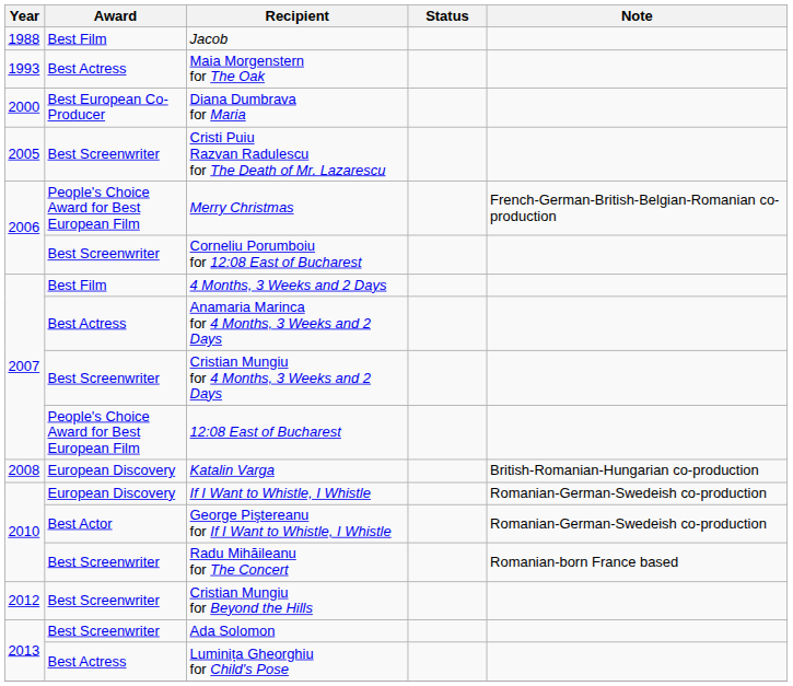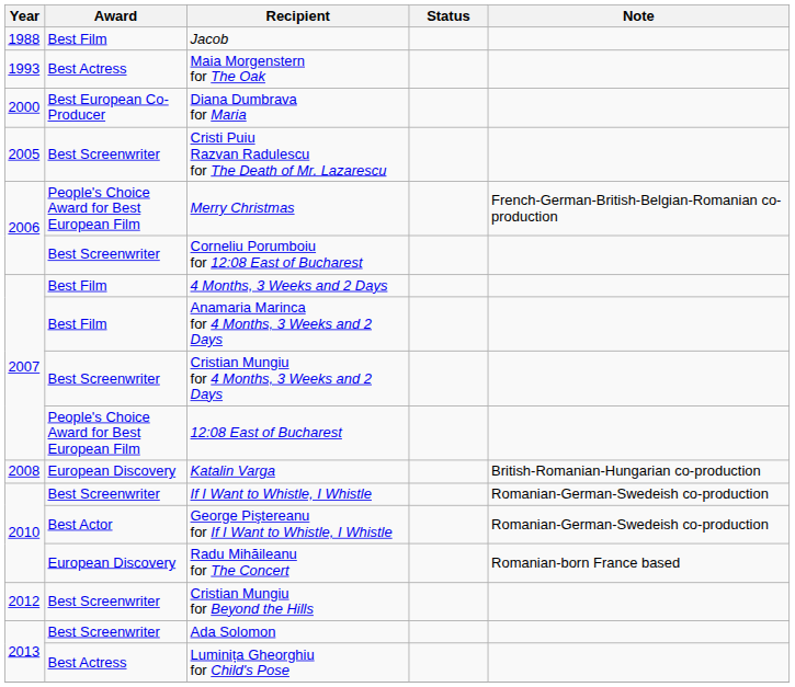 <table class="wikitable" width="100%" cellpadding="5">
 <tr>
 <th width="5%">Year</th>
 <th width="18%">Award</th>
 <th width="28%">Recipient</th>
 <th width="10%">Status</th>
 <th width="38%">Note</th>
 </tr>
 <tr>
 <td><a href='#'>1988</a></td>
 <td><a href='#'>Best Film</a></td>
 <td><em>Jacob</em></td>
 <td></td>
 <td></td>
 </tr>
 <tr>
 <td><a href='#'>1993</a></td>
 <td><a href='#'>Best Actress</a></td>
 <td><a href='#'>Maia Morgenstern</a> <br> for <em><a href='#'>The Oak</a></em></td>
 <td></td>
 <td></td>
 </tr>
 <tr>
 <td><a href='#'>2000</a></td>
 <td><a href='#'>Best European Co-Producer</a></td>
 <td><a href='#'>Diana Dumbrava</a> <br> for <em><a href='#'>Maria</a></em></td>
 <td></td>
 <td></td>
 </tr>
 <tr>
 <td><a href='#'>2005</a></td>
 <td><a href='#'>Best Screenwriter</a></td>
 <td><a href='#'>Cristi Puiu</a><br> <a href='#'>Razvan Radulescu</a>  <br> for <em><a href='#'>The Death of Mr. Lazarescu</a></em></td>
 <td></td>
 <td></td>
 </tr>
 <tr>
 <td rowspan="2"><a href='#'>2006</a></td>
 <td><a href='#'>People's Choice Award for Best European Film</a></td>
 <td><em><a href='#'>Merry Christmas</a></em></td>
 <td></td>
 <td>French-German-British-Belgian-Romanian co-production</td>
 </tr>
 <tr>
 <td><a href='#'>Best Screenwriter</a></td>
 <td><a href='#'>Corneliu Porumboiu</a>  <br> for <em><a href='#'>12:08 East of Bucharest</a></em></td>
 <td></td>
 <td></td>
 </tr>
 <tr>
 <td rowspan="4"><a href='#'>2007</a></td>
 <td><a href='#'>Best Film</a></td>
 <td><em><a href='#'>4 Months, 3 Weeks and 2 Days</a></em></td>
 <td></td>
 <td></td>
 </tr>
 <tr>
-<td><a href='#'>Best Actress</a></td>
+<td><a href='#'>Best Film</a></td>
 <td><a href='#'>Anamaria Marinca</a> <br>for <em><a href='#'>4 Months, 3 Weeks and 2 Days</a></em></td>
 <td></td>
 <td></td>
 </tr>
 <tr>
 <td><a href='#'>Best Screenwriter</a></td>
 <td><a href='#'>Cristian Mungiu</a>  <br> for <em><a href='#'>4 Months, 3 Weeks and 2 Days</a></em></td>
 <td></td>
 <td></td>
 </tr>
 <tr>
 <td><a href='#'>People's Choice Award for Best European Film</a></td>
 <td><em><a href='#'>12:08 East of Bucharest</a></em></td>
 <td></td>
 <td></td>
 </tr>
 <tr>
 <td><a href='#'>2008</a></td>
 <td><a href='#'>European Discovery</a></td>
 <td><em><a href='#'>Katalin Varga</a></em></td>
 <td></td>
 <td>British-Romanian-Hungarian co-production</td>
 </tr>
 <tr>
 <td rowspan="3"><a href='#'>2010</a></td>
-<td><a href='#'>European Discovery</a></td>
+<td><a href='#'>Best Screenwriter</a></td>
 <td><em><a href='#'>If I Want to Whistle, I Whistle</a></em></td>
 <td></td>
 <td>Romanian-German-Swedeish co-production</td>
 </tr>
 <tr>
 <td><a href='#'>Best Actor</a></td>
 <td><a href='#'>George Piştereanu</a><br> for <em><a href='#'>If I Want to Whistle, I Whistle</a></em></td>
 <td></td>
 <td>Romanian-German-Swedeish co-production</td>
 </tr>
 <tr>
-<td><a href='#'>Best Screenwriter</a></td>
+<td><a href='#'>European Discovery</a></td>
 <td><a href='#'>Radu Mihăileanu</a>  <br> for <em><a href='#'>The Concert</a></em></td>
 <td></td>
 <td>Romanian-born France based</td>
 </tr>
 <tr>
 <td><a href='#'>2012</a></td>
 <td><a href='#'>Best Screenwriter</a></td>
 <td><a href='#'>Cristian Mungiu</a>  <br> for <em><a href='#'>Beyond the Hills</a></em></td>
 <td></td>
 <td></td>
 </tr>
 <tr>
 <td rowspan="2"><a href='#'>2013</a></td>
 <td><a href='#'>Best Screenwriter</a></td>
 <td><a href='#'>Ada Solomon</a></td>
 <td></td>
 <td></td>
 </tr>
 <tr>
 <td><a href='#'>Best Actress</a></td>
 <td><a href='#'>Luminița Gheorghiu</a> <br> for <em><a href='#'>Child's Pose</a></em></td>
 <td></td>
 <td></td>
 </tr>
 <tr>
 </tr>
 </table>
